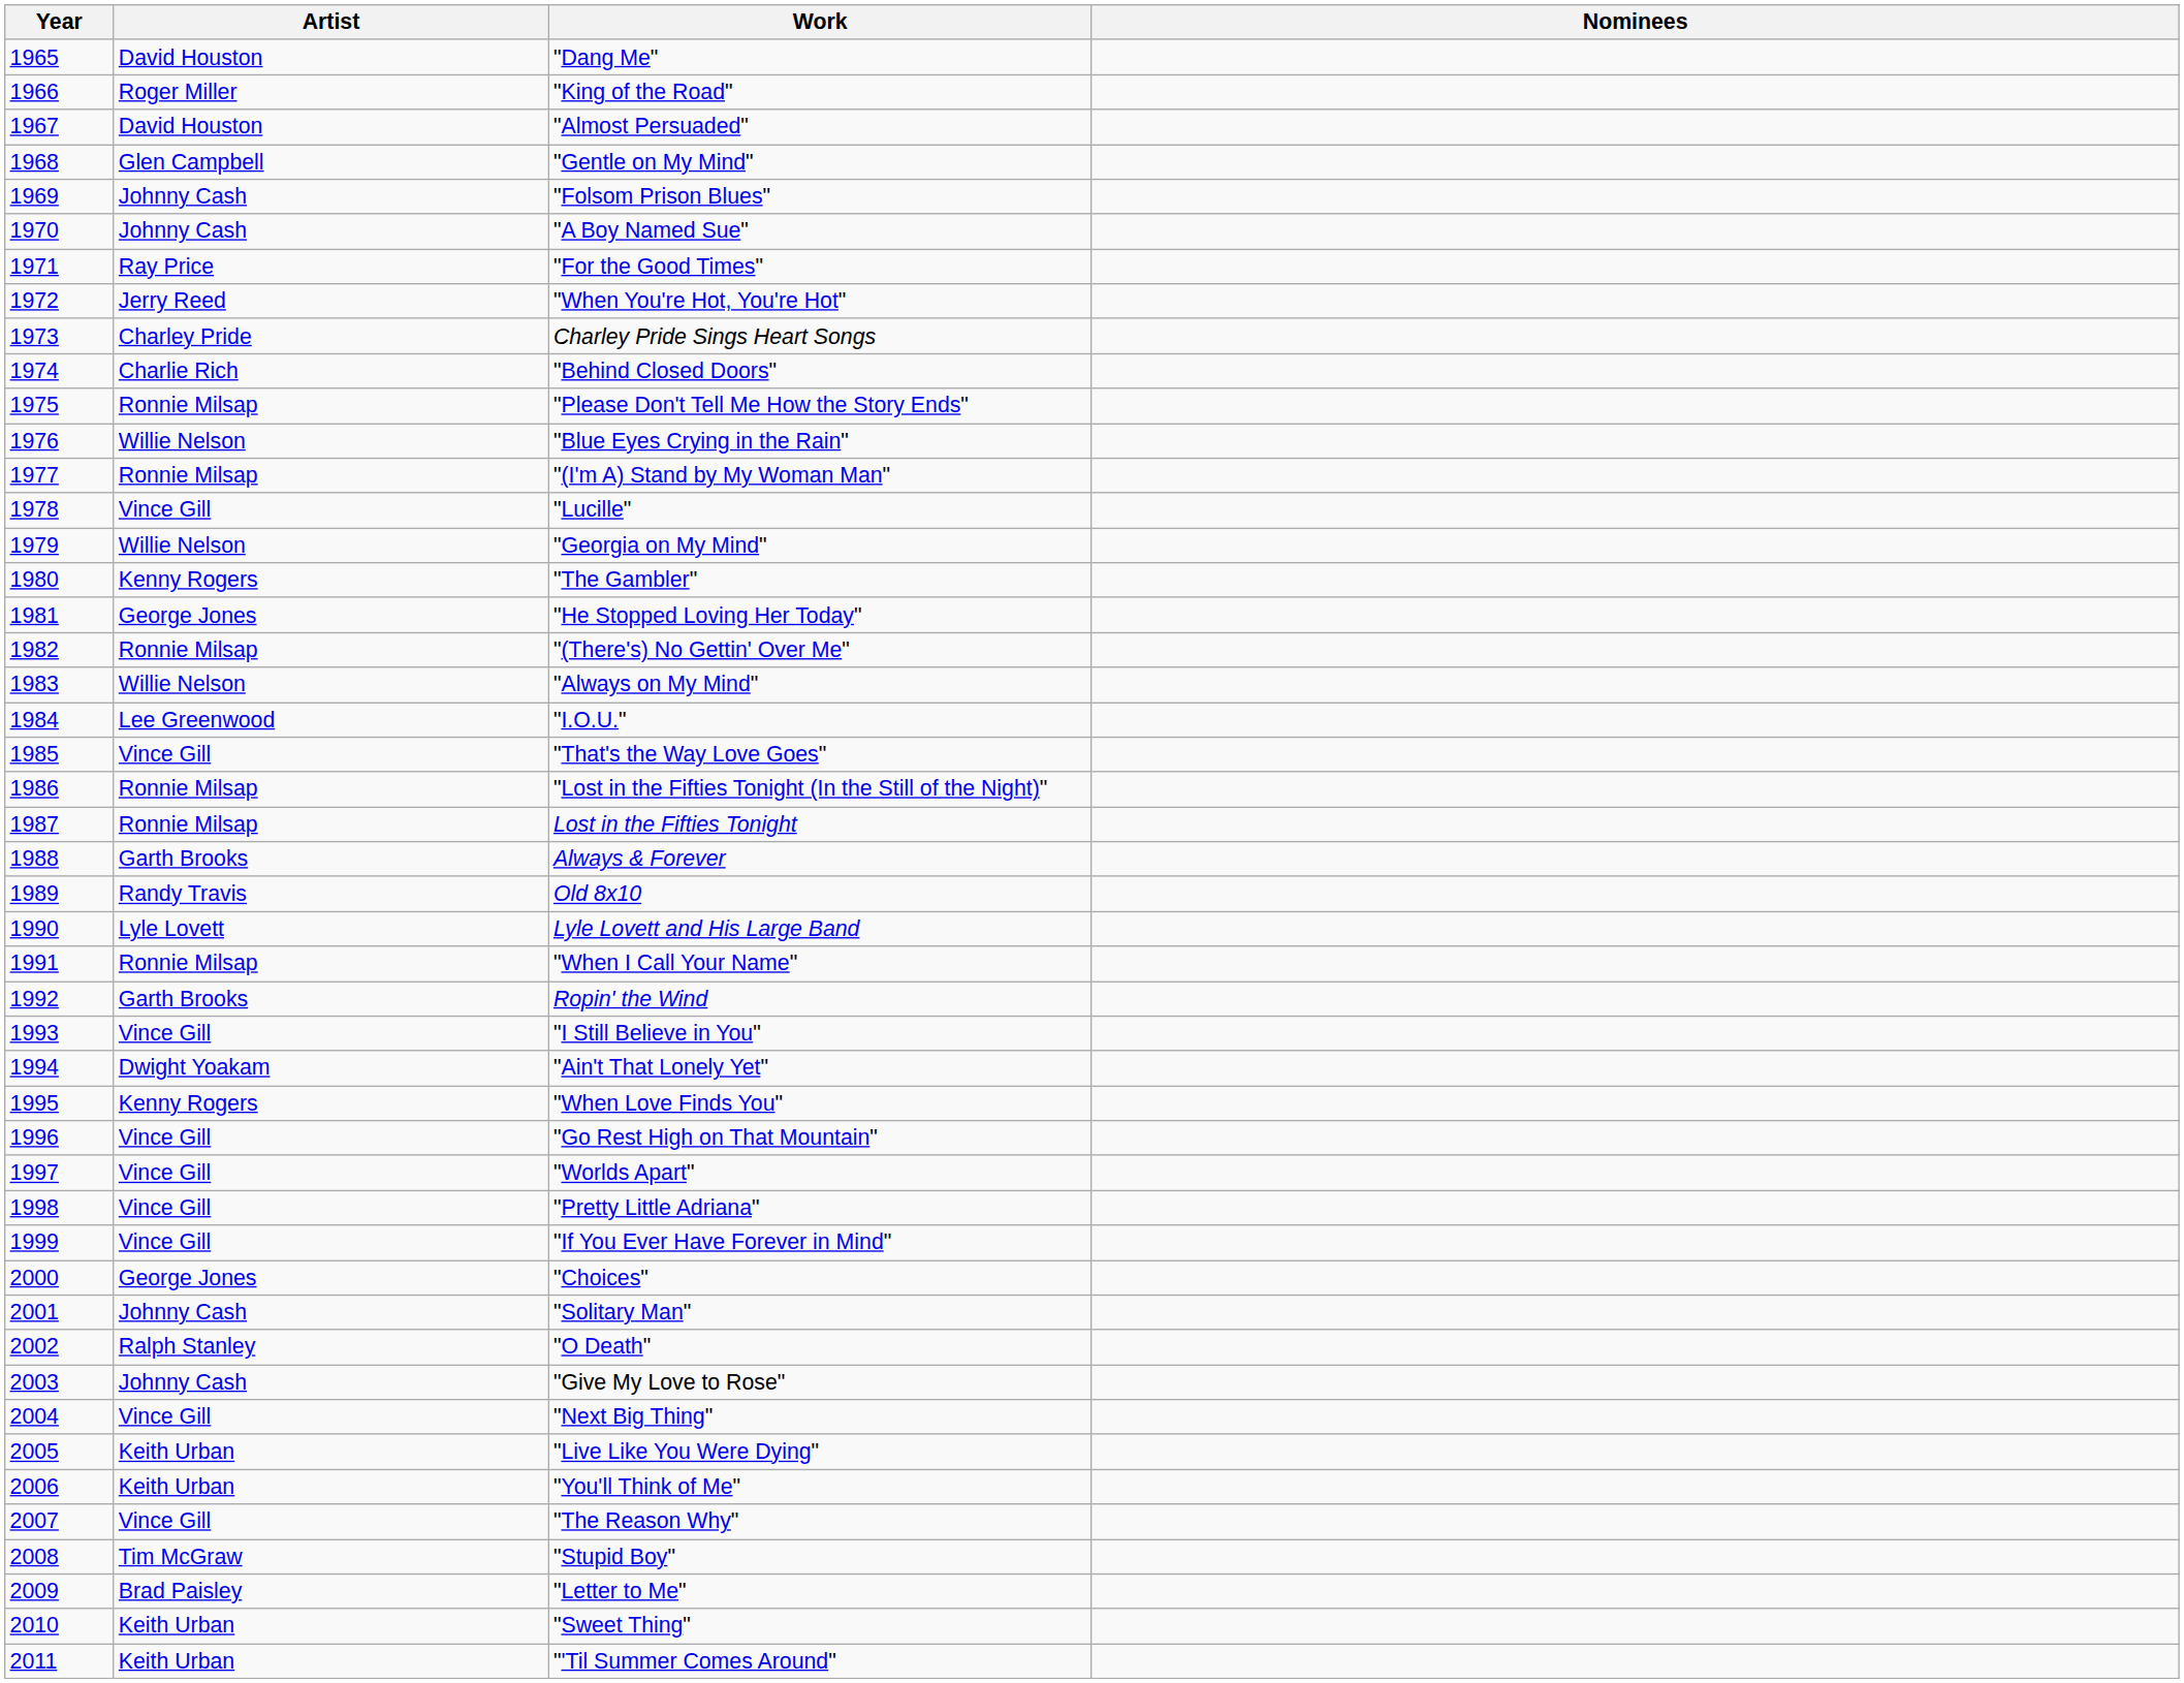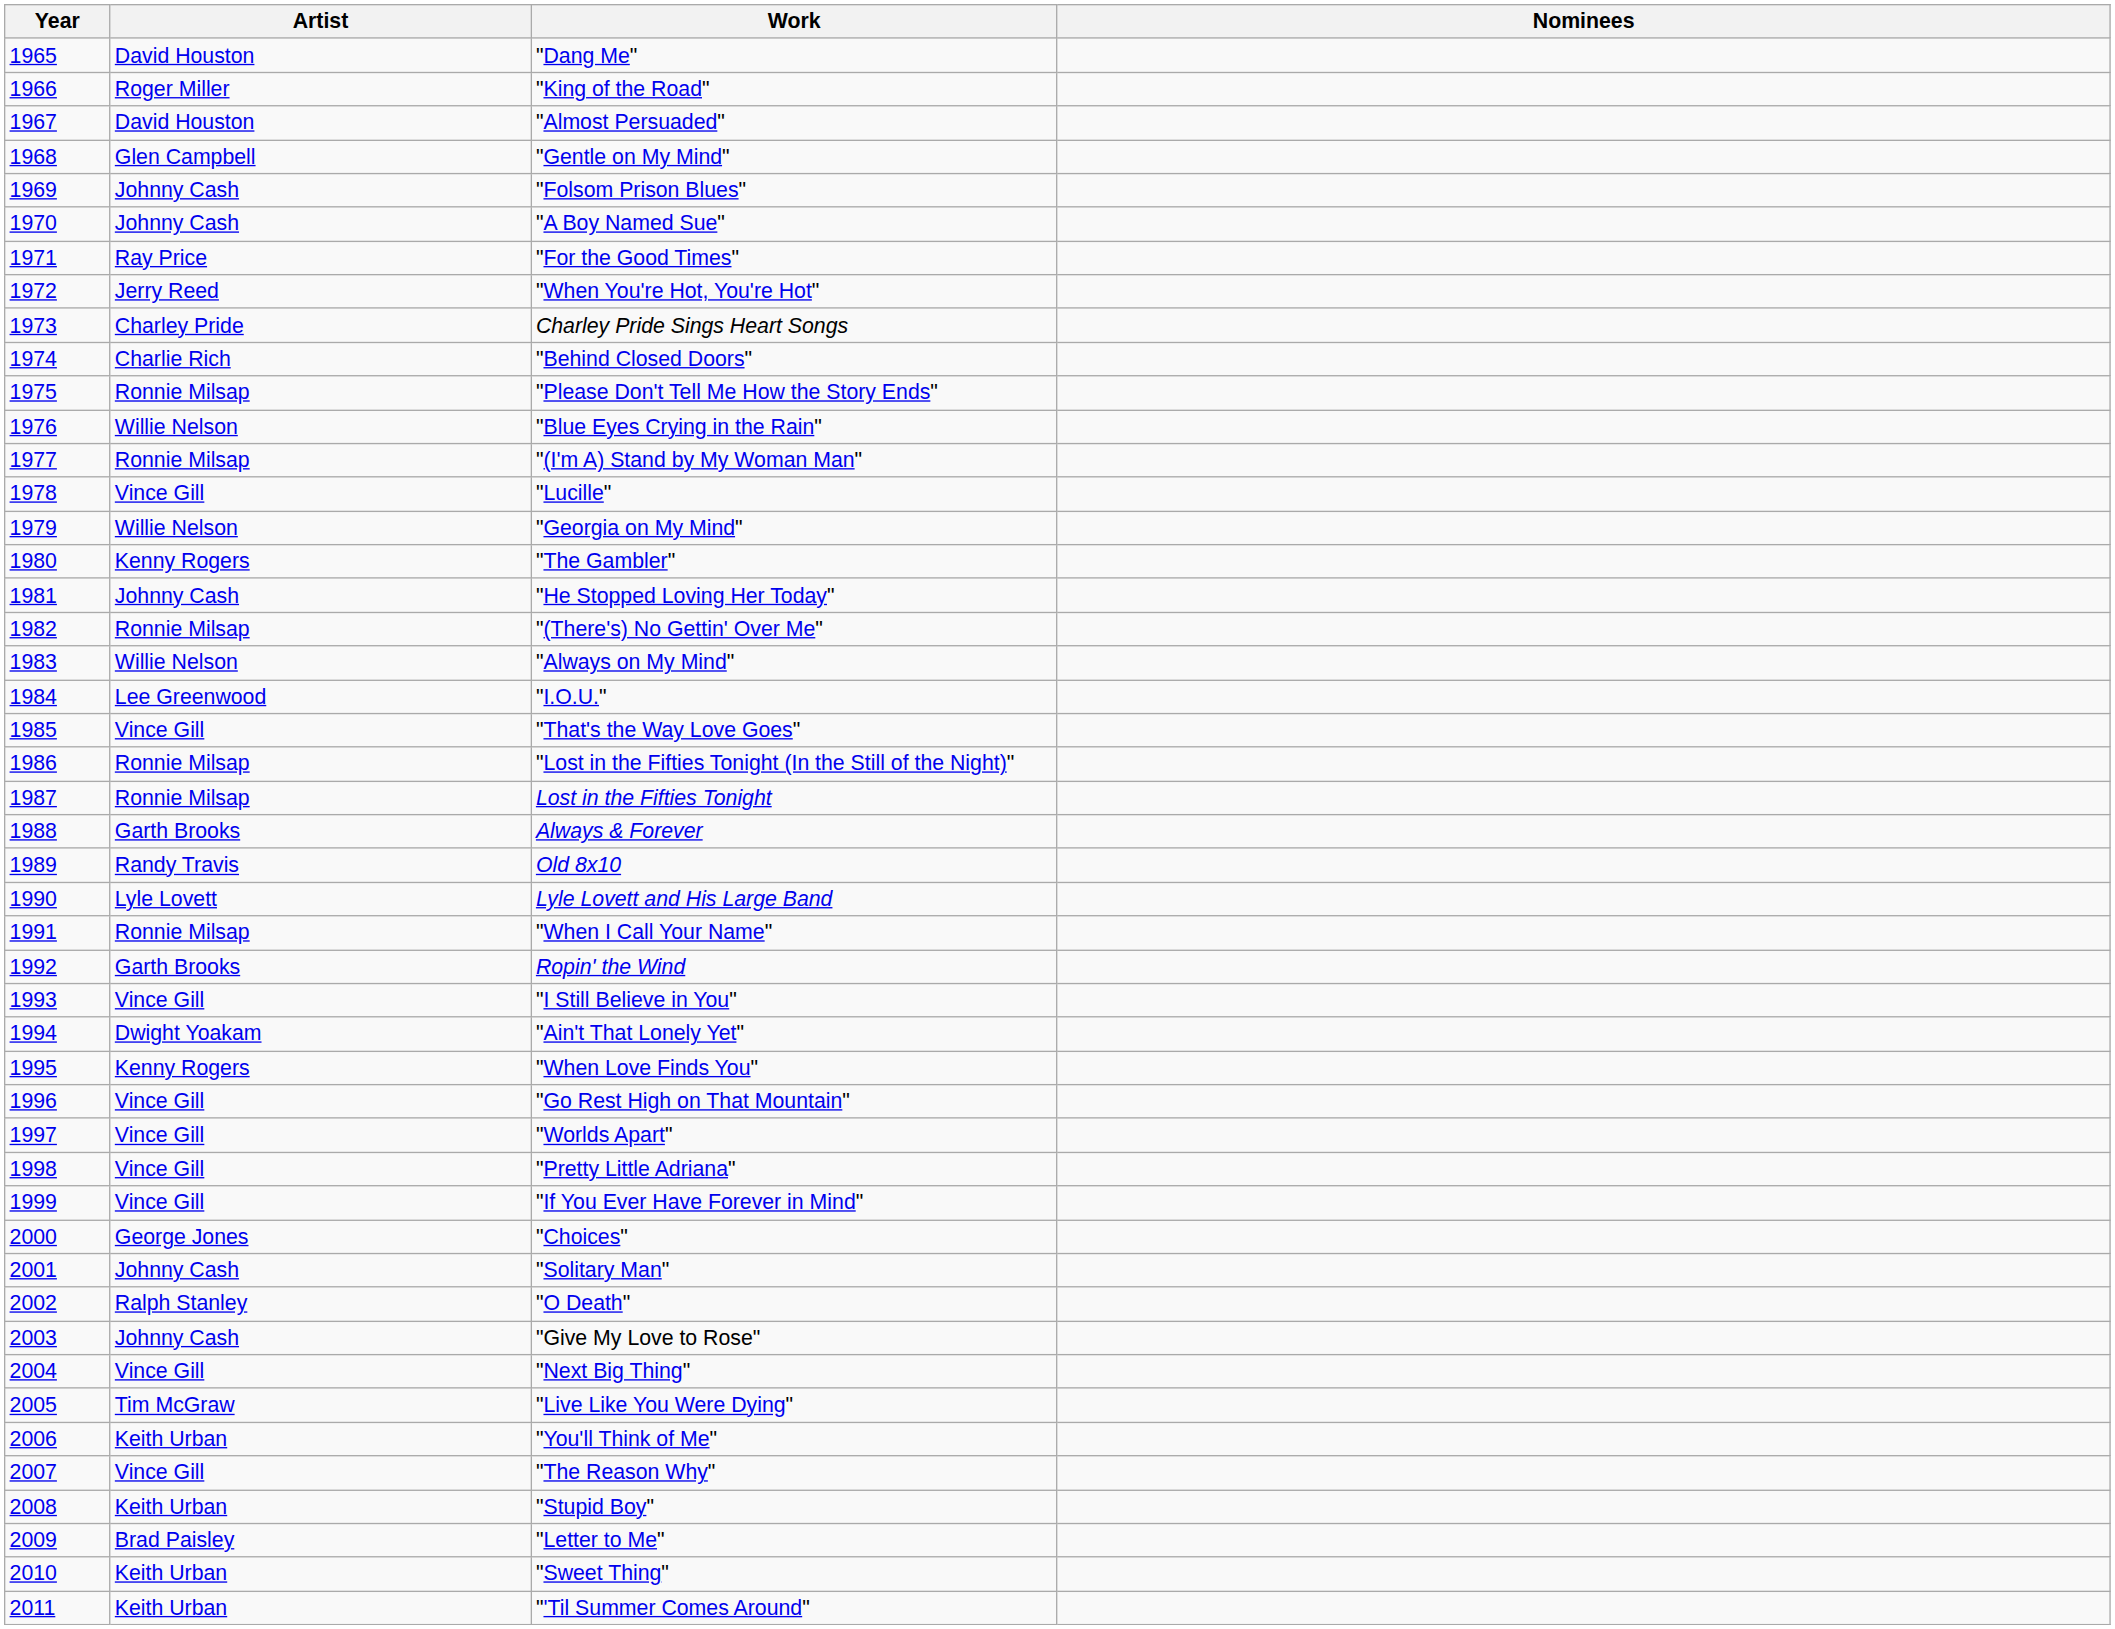 <table class="wikitable sortable" style="width:100%">
 <tr>
 <th scope="col" bgcolor="#efefef" width=5%>Year</th>
 <th scope="col" bgcolor="#efefef" width=20%>Artist</th>
 <th scope="col" bgcolor="#efefef" width=25%>Work</th>
 <th scope="col" bgcolor="#efefef" width=50%>Nominees</th>
 </tr>
 <tr>
 <td><a href='#'>1965</a></td>
 <td><a href='#'>David Houston</a></td>
 <td>"<a href='#'>Dang Me</a>"</td>
 <td></td>
 </tr>
 <tr>
 <td><a href='#'>1966</a></td>
 <td><a href='#'>Roger Miller</a></td>
 <td>"<a href='#'>King of the Road</a>"</td>
 <td></td>
 </tr>
 <tr>
 <td><a href='#'>1967</a></td>
 <td><a href='#'>David Houston</a></td>
 <td>"<a href='#'>Almost Persuaded</a>"</td>
 <td></td>
 </tr>
 <tr>
 <td><a href='#'>1968</a></td>
 <td><a href='#'>Glen Campbell</a></td>
 <td>"<a href='#'>Gentle on My Mind</a>"</td>
 <td></td>
 </tr>
 <tr>
 <td><a href='#'>1969</a></td>
 <td><a href='#'>Johnny Cash</a></td>
 <td>"<a href='#'>Folsom Prison Blues</a>"</td>
 <td></td>
 </tr>
 <tr>
 <td><a href='#'>1970</a></td>
 <td><a href='#'>Johnny Cash</a></td>
 <td>"<a href='#'>A Boy Named Sue</a>"</td>
 <td></td>
 </tr>
 <tr>
 <td><a href='#'>1971</a></td>
 <td><a href='#'>Ray Price</a></td>
 <td>"<a href='#'>For the Good Times</a>"</td>
 <td></td>
 </tr>
 <tr>
 <td><a href='#'>1972</a></td>
 <td><a href='#'>Jerry Reed</a></td>
 <td>"<a href='#'>When You're Hot, You're Hot</a>"</td>
 <td></td>
 </tr>
 <tr>
 <td><a href='#'>1973</a></td>
 <td><a href='#'>Charley Pride</a></td>
 <td><em>Charley Pride Sings Heart Songs</em></td>
 <td></td>
 </tr>
 <tr>
 <td><a href='#'>1974</a></td>
 <td><a href='#'>Charlie Rich</a></td>
 <td>"<a href='#'>Behind Closed Doors</a>"</td>
 <td></td>
 </tr>
 <tr>
 <td><a href='#'>1975</a></td>
 <td><a href='#'>Ronnie Milsap</a></td>
 <td>"<a href='#'>Please Don't Tell Me How the Story Ends</a>"</td>
 <td></td>
 </tr>
 <tr>
 <td><a href='#'>1976</a></td>
 <td><a href='#'>Willie Nelson</a></td>
 <td>"<a href='#'>Blue Eyes Crying in the Rain</a>"</td>
 <td></td>
 </tr>
 <tr>
 <td><a href='#'>1977</a></td>
 <td><a href='#'>Ronnie Milsap</a></td>
 <td>"<a href='#'>(I'm A) Stand by My Woman Man</a>"</td>
 <td></td>
 </tr>
 <tr>
 <td><a href='#'>1978</a></td>
 <td><a href='#'>Vince Gill</a></td>
 <td>"<a href='#'>Lucille</a>"</td>
 <td></td>
 </tr>
 <tr>
 <td><a href='#'>1979</a></td>
 <td><a href='#'>Willie Nelson</a></td>
 <td>"<a href='#'>Georgia on My Mind</a>"</td>
 <td></td>
 </tr>
 <tr>
 <td><a href='#'>1980</a></td>
 <td><a href='#'>Kenny Rogers</a></td>
 <td>"<a href='#'>The Gambler</a>"</td>
 <td></td>
 </tr>
 <tr>
 <td><a href='#'>1981</a></td>
-<td><a href='#'>George Jones</a></td>
+<td><a href='#'>Johnny Cash</a></td>
 <td>"<a href='#'>He Stopped Loving Her Today</a>"</td>
 <td></td>
 </tr>
 <tr>
 <td><a href='#'>1982</a></td>
 <td><a href='#'>Ronnie Milsap</a></td>
 <td>"<a href='#'>(There's) No Gettin' Over Me</a>"</td>
 <td></td>
 </tr>
 <tr>
 <td><a href='#'>1983</a></td>
 <td><a href='#'>Willie Nelson</a></td>
 <td>"<a href='#'>Always on My Mind</a>"</td>
 <td></td>
 </tr>
 <tr>
 <td><a href='#'>1984</a></td>
 <td><a href='#'>Lee Greenwood</a></td>
 <td>"<a href='#'>I.O.U.</a>"</td>
 <td></td>
 </tr>
 <tr>
 <td><a href='#'>1985</a></td>
 <td><a href='#'>Vince Gill</a></td>
 <td>"<a href='#'>That's the Way Love Goes</a>"</td>
 <td></td>
 </tr>
 <tr>
 <td><a href='#'>1986</a></td>
 <td><a href='#'>Ronnie Milsap</a></td>
 <td>"<a href='#'>Lost in the Fifties Tonight (In the Still of the Night)</a>"</td>
 <td></td>
 </tr>
 <tr>
 <td><a href='#'>1987</a></td>
 <td><a href='#'>Ronnie Milsap</a></td>
 <td><em><a href='#'>Lost in the Fifties Tonight</a></em></td>
 <td></td>
 </tr>
 <tr>
 <td><a href='#'>1988</a></td>
 <td><a href='#'>Garth Brooks</a></td>
 <td><em><a href='#'>Always & Forever</a></em></td>
 <td></td>
 </tr>
 <tr>
 <td><a href='#'>1989</a></td>
 <td><a href='#'>Randy Travis</a></td>
 <td><em><a href='#'>Old 8x10</a></em></td>
 <td></td>
 </tr>
 <tr>
 <td><a href='#'>1990</a></td>
 <td><a href='#'>Lyle Lovett</a></td>
 <td><em><a href='#'>Lyle Lovett and His Large Band</a></em></td>
 <td></td>
 </tr>
 <tr>
 <td><a href='#'>1991</a></td>
 <td><a href='#'>Ronnie Milsap</a></td>
 <td>"<a href='#'>When I Call Your Name</a>"</td>
 <td></td>
 </tr>
 <tr>
 <td><a href='#'>1992</a></td>
 <td><a href='#'>Garth Brooks</a></td>
 <td><em><a href='#'>Ropin' the Wind</a></em></td>
 <td></td>
 </tr>
 <tr>
 <td><a href='#'>1993</a></td>
 <td><a href='#'>Vince Gill</a></td>
 <td>"<a href='#'>I Still Believe in You</a>"</td>
 <td></td>
 </tr>
 <tr>
 <td><a href='#'>1994</a></td>
 <td><a href='#'>Dwight Yoakam</a></td>
 <td>"<a href='#'>Ain't That Lonely Yet</a>"</td>
 <td></td>
 </tr>
 <tr>
 <td><a href='#'>1995</a></td>
 <td><a href='#'>Kenny Rogers</a></td>
 <td>"<a href='#'>When Love Finds You</a>"</td>
 <td></td>
 </tr>
 <tr>
 <td><a href='#'>1996</a></td>
 <td><a href='#'>Vince Gill</a></td>
 <td>"<a href='#'>Go Rest High on That Mountain</a>"</td>
 <td></td>
 </tr>
 <tr>
 <td><a href='#'>1997</a></td>
 <td><a href='#'>Vince Gill</a></td>
 <td>"<a href='#'>Worlds Apart</a>"</td>
 <td></td>
 </tr>
 <tr>
 <td><a href='#'>1998</a></td>
 <td><a href='#'>Vince Gill</a></td>
 <td>"<a href='#'>Pretty Little Adriana</a>"</td>
 <td></td>
 </tr>
 <tr>
 <td><a href='#'>1999</a></td>
 <td><a href='#'>Vince Gill</a></td>
 <td>"<a href='#'>If You Ever Have Forever in Mind</a>"</td>
 <td></td>
 </tr>
 <tr>
 <td><a href='#'>2000</a></td>
 <td><a href='#'>George Jones</a></td>
 <td>"<a href='#'>Choices</a>"</td>
 <td></td>
 </tr>
 <tr>
 <td><a href='#'>2001</a></td>
 <td><a href='#'>Johnny Cash</a></td>
 <td>"<a href='#'>Solitary Man</a>"</td>
 <td></td>
 </tr>
 <tr>
 <td><a href='#'>2002</a></td>
 <td><a href='#'>Ralph Stanley</a></td>
 <td>"<a href='#'>O Death</a>"</td>
 <td></td>
 </tr>
 <tr>
 <td><a href='#'>2003</a></td>
 <td><a href='#'>Johnny Cash</a></td>
 <td>"Give My Love to Rose"</td>
 <td></td>
 </tr>
 <tr>
 <td><a href='#'>2004</a></td>
 <td><a href='#'>Vince Gill</a></td>
 <td>"<a href='#'>Next Big Thing</a>"</td>
 <td></td>
 </tr>
 <tr>
 <td><a href='#'>2005</a></td>
-<td><a href='#'>Keith Urban</a></td>
+<td><a href='#'>Tim McGraw</a></td>
 <td>"<a href='#'>Live Like You Were Dying</a>"</td>
 <td></td>
 </tr>
 <tr>
 <td><a href='#'>2006</a></td>
 <td><a href='#'>Keith Urban</a></td>
 <td>"<a href='#'>You'll Think of Me</a>"</td>
 <td></td>
 </tr>
 <tr>
 <td><a href='#'>2007</a></td>
 <td><a href='#'>Vince Gill</a></td>
 <td>"<a href='#'>The Reason Why</a>"</td>
 <td></td>
 </tr>
 <tr>
 <td><a href='#'>2008</a></td>
-<td><a href='#'>Tim McGraw</a></td>
+<td><a href='#'>Keith Urban</a></td>
 <td>"<a href='#'>Stupid Boy</a>"</td>
 <td></td>
 </tr>
 <tr>
 <td><a href='#'>2009</a></td>
 <td><a href='#'>Brad Paisley</a></td>
 <td>"<a href='#'>Letter to Me</a>"</td>
 <td></td>
 </tr>
 <tr>
 <td><a href='#'>2010</a></td>
 <td><a href='#'>Keith Urban</a></td>
 <td>"<a href='#'>Sweet Thing</a>"</td>
 <td></td>
 </tr>
 <tr>
 <td><a href='#'>2011</a></td>
 <td><a href='#'>Keith Urban</a></td>
 <td>"<a href='#'>'Til Summer Comes Around</a>"</td>
 <td></td>
 </tr>
 </table>
